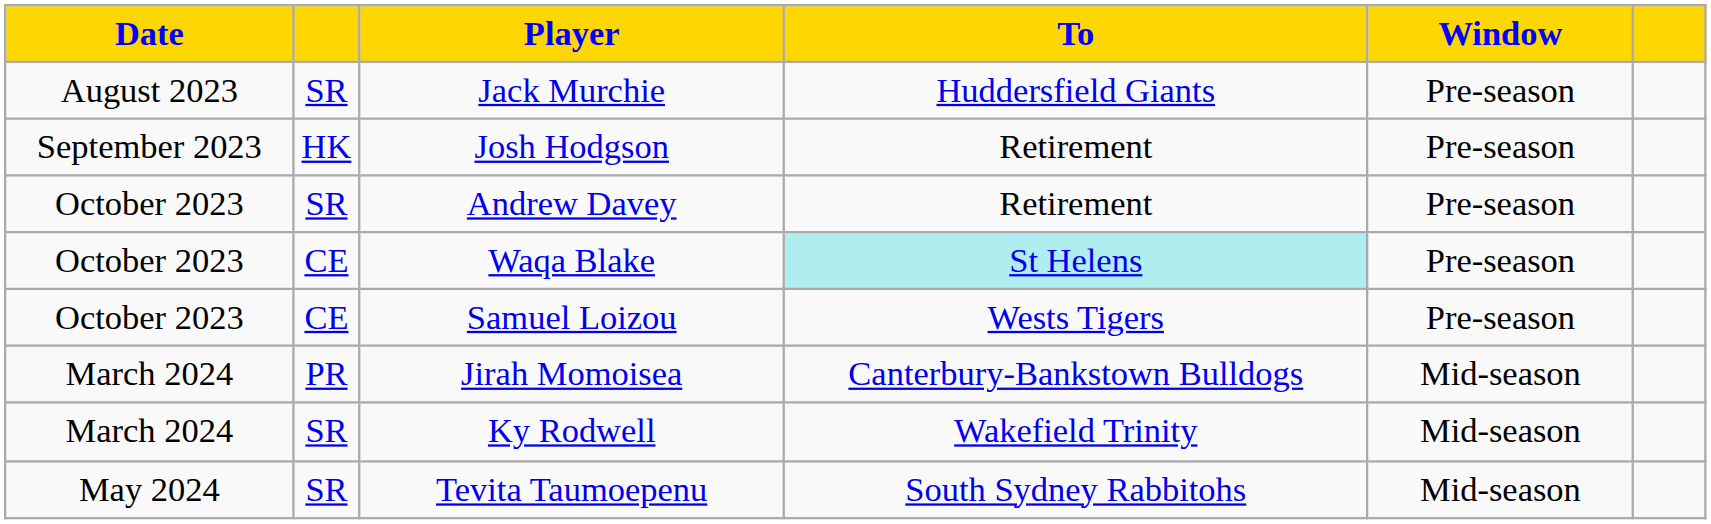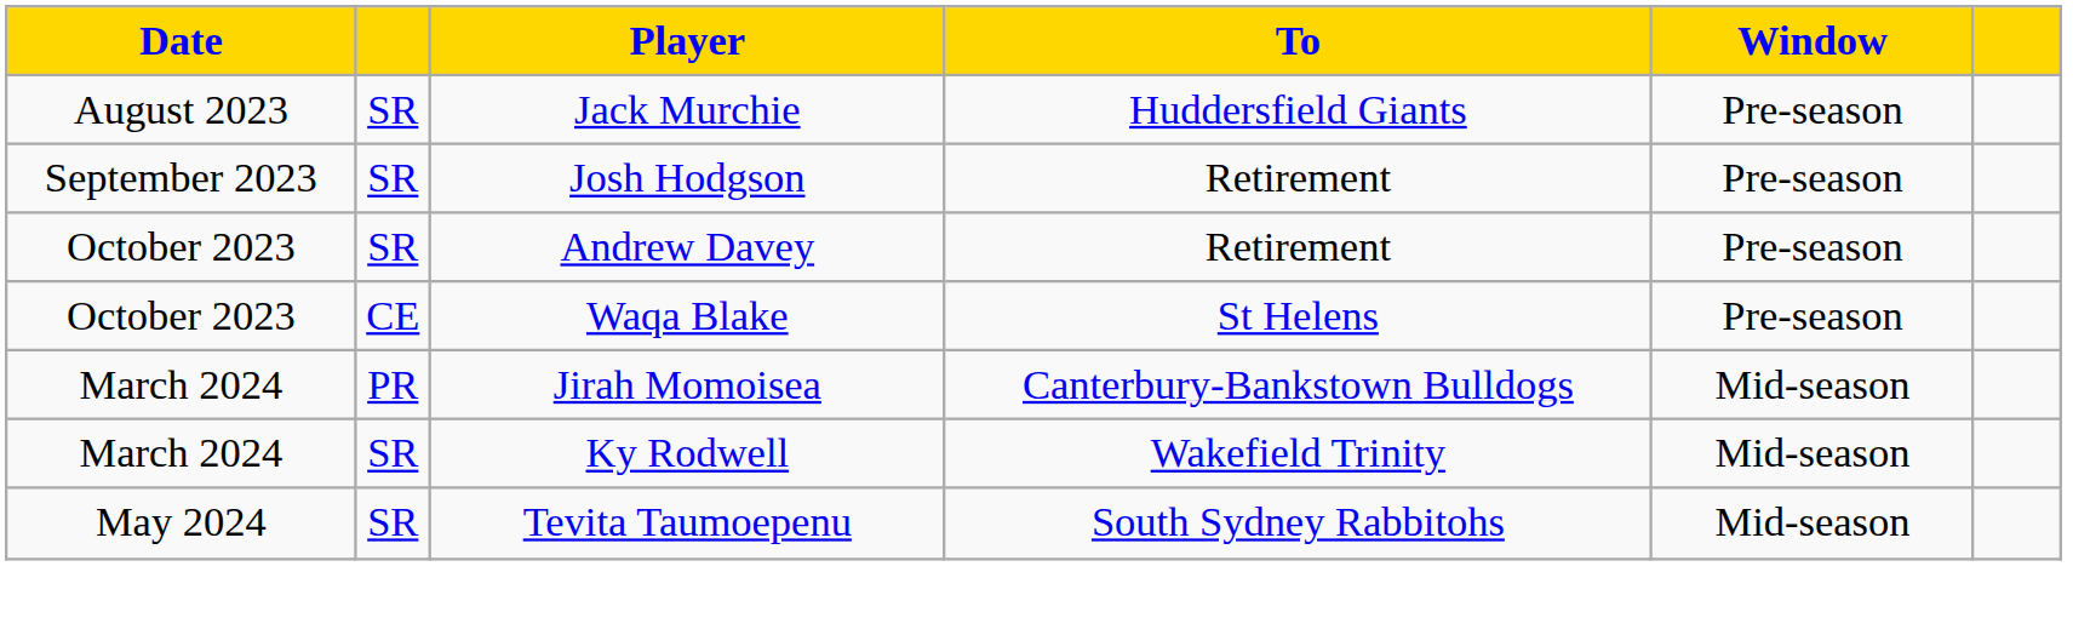 <table class="wikitable" style="text-align:center; font-size:95%; ">
 <tr>
 <th style="background:gold; color:blue; width:120px;">Date</th>
 <th style="background:gold; color:blue; width:20px;"></th>
 <th style="background:gold; color:blue; width:180px;">Player</th>
 <th style="background:gold; color:blue; width:250px;">To</th>
 <th style="background:gold; color:blue; width:110px;">Window</th>
 <th style="background:gold; color:blue; width:25px;"></th>
 </tr>
 <tr>
 <td>August 2023</td>
 <td style="text-align:center"><a href='#'>SR</a></td>
 <td> <a href='#'>Jack Murchie</a></td>
 <td> <a href='#'>Huddersfield Giants</a></td>
 <td>Pre-season</td>
 <td></td>
 </tr>
 <tr>
 <td>September 2023</td>
-<td style="text-align:center"><a href='#'>HK</a></td>
+<td style="text-align:center"><a href='#'>SR</a></td>
 <td> <a href='#'>Josh Hodgson</a></td>
 <td>Retirement</td>
 <td>Pre-season</td>
 <td></td>
 </tr>
 <tr>
 <td>October 2023</td>
 <td style="text-align:center"><a href='#'>SR</a></td>
 <td> <a href='#'>Andrew Davey</a></td>
 <td>Retirement</td>
 <td>Pre-season</td>
 <td></td>
 </tr>
 <tr>
 <td>October 2023</td>
 <td style="text-align:center"><a href='#'>CE</a></td>
 <td> <a href='#'>Waqa Blake</a></td>
-<td style="background: paleturquoise;"> <a href='#'>St Helens</a></td>
-<td>Pre-season</td>
-<td></td>
-</tr>
-<tr>
-<td>October 2023</td>
-<td style="text-align:center"><a href='#'>CE</a></td>
-<td> <a href='#'>Samuel Loizou</a></td>
-<td> <a href='#'>Wests Tigers</a></td>
+<td> <a href='#'>St Helens</a></td>
 <td>Pre-season</td>
 <td></td>
 </tr>
 <tr>
 <td>March 2024</td>
 <td style="text-align:center"><a href='#'>PR</a></td>
 <td> <a href='#'>Jirah Momoisea</a></td>
 <td> <a href='#'>Canterbury-Bankstown Bulldogs</a></td>
 <td>Mid-season</td>
 <td></td>
 </tr>
 <tr>
 <td>March 2024</td>
 <td style="text-align:center"><a href='#'>SR</a></td>
 <td> <a href='#'>Ky Rodwell</a></td>
 <td> <a href='#'>Wakefield Trinity</a></td>
 <td>Mid-season</td>
 <td></td>
 </tr>
 <tr>
 <td>May 2024</td>
 <td style="text-align:center"><a href='#'>SR</a></td>
 <td> <a href='#'>Tevita Taumoepenu</a></td>
 <td> <a href='#'>South Sydney Rabbitohs</a></td>
 <td>Mid-season</td>
 <td></td>
 </tr>
 </table>
